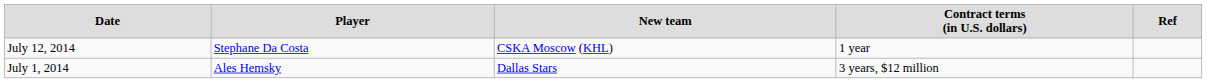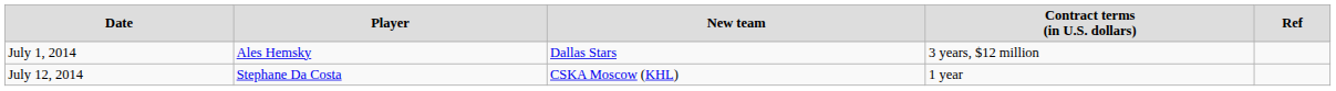 <table class="wikitable" style="width:97%;">
 <tr style="text-align:center; background:#ddd;">
 <td><strong>Date</strong></td>
 <td><strong>Player</strong></td>
 <td><strong>New team</strong></td>
 <td><strong>Contract terms</strong><br><strong>(in U.S. dollars)</strong></td>
 <td><strong>Ref</strong></td>
 </tr>
 <tr>
+<td>July 1, 2014</td>
+<td><a href='#'>Ales Hemsky</a></td>
+<td><a href='#'>Dallas Stars</a></td>
+<td>3 years, $12 million</td>
+<td></td>
+</tr>
+<tr>
 <td>July 12, 2014</td>
 <td><a href='#'>Stephane Da Costa</a></td>
 <td><a href='#'>CSKA Moscow</a> (<a href='#'>KHL</a>)</td>
 <td>1 year</td>
 <td></td>
 </tr>
-<tr>
-<td>July 1, 2014</td>
-<td><a href='#'>Ales Hemsky</a></td>
-<td><a href='#'>Dallas Stars</a></td>
-<td>3 years, $12 million</td>
-<td></td>
-</tr>
 </table>
